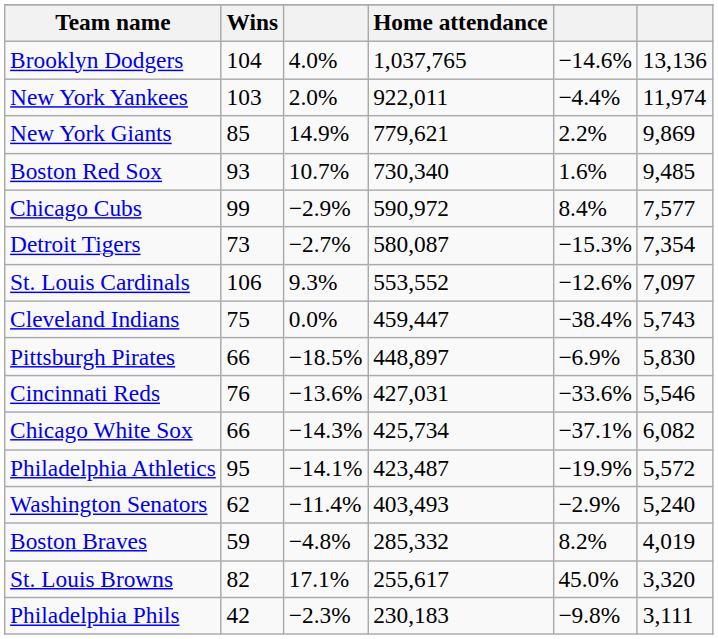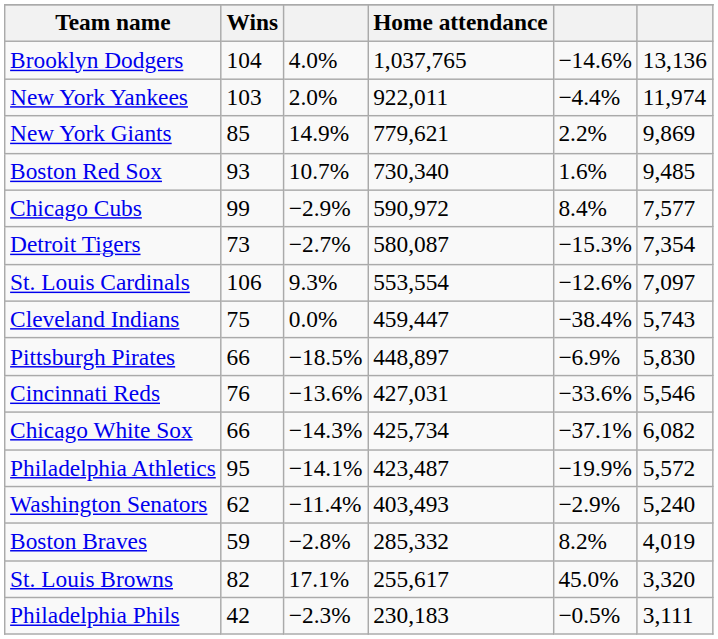 <table class="wikitable sortable">
 <tr style="text-align:center; font-size:larger;">
 </tr>
 <tr>
 <th>Team name</th>
 <th>Wins</th>
 <th></th>
 <th>Home attendance</th>
 <th></th>
 <th></th>
 </tr>
 <tr>
 <td><a href='#'>Brooklyn Dodgers</a></td>
 <td>104</td>
 <td>4.0%</td>
 <td>1,037,765</td>
 <td>−14.6%</td>
 <td>13,136</td>
 </tr>
 <tr>
 <td><a href='#'>New York Yankees</a></td>
 <td>103</td>
 <td>2.0%</td>
 <td>922,011</td>
 <td>−4.4%</td>
 <td>11,974</td>
 </tr>
 <tr>
 <td><a href='#'>New York Giants</a></td>
 <td>85</td>
 <td>14.9%</td>
 <td>779,621</td>
 <td>2.2%</td>
 <td>9,869</td>
 </tr>
 <tr>
 <td><a href='#'>Boston Red Sox</a></td>
 <td>93</td>
 <td>10.7%</td>
 <td>730,340</td>
 <td>1.6%</td>
 <td>9,485</td>
 </tr>
 <tr>
 <td><a href='#'>Chicago Cubs</a></td>
 <td>99</td>
 <td>−2.9%</td>
 <td>590,972</td>
 <td>8.4%</td>
 <td>7,577</td>
 </tr>
 <tr>
 <td><a href='#'>Detroit Tigers</a></td>
 <td>73</td>
 <td>−2.7%</td>
 <td>580,087</td>
 <td>−15.3%</td>
 <td>7,354</td>
 </tr>
 <tr>
 <td><a href='#'>St. Louis Cardinals</a></td>
 <td>106</td>
 <td>9.3%</td>
-<td>553,552</td>
+<td>553,554</td>
 <td>−12.6%</td>
 <td>7,097</td>
 </tr>
 <tr>
 <td><a href='#'>Cleveland Indians</a></td>
 <td>75</td>
 <td>0.0%</td>
 <td>459,447</td>
 <td>−38.4%</td>
 <td>5,743</td>
 </tr>
 <tr>
 <td><a href='#'>Pittsburgh Pirates</a></td>
 <td>66</td>
 <td>−18.5%</td>
 <td>448,897</td>
 <td>−6.9%</td>
 <td>5,830</td>
 </tr>
 <tr>
 <td><a href='#'>Cincinnati Reds</a></td>
 <td>76</td>
 <td>−13.6%</td>
 <td>427,031</td>
 <td>−33.6%</td>
 <td>5,546</td>
 </tr>
 <tr>
 <td><a href='#'>Chicago White Sox</a></td>
 <td>66</td>
 <td>−14.3%</td>
 <td>425,734</td>
 <td>−37.1%</td>
 <td>6,082</td>
 </tr>
 <tr>
 <td><a href='#'>Philadelphia Athletics</a></td>
 <td>95</td>
 <td>−14.1%</td>
 <td>423,487</td>
 <td>−19.9%</td>
 <td>5,572</td>
 </tr>
 <tr>
 <td><a href='#'>Washington Senators</a></td>
 <td>62</td>
 <td>−11.4%</td>
 <td>403,493</td>
 <td>−2.9%</td>
 <td>5,240</td>
 </tr>
 <tr>
 <td><a href='#'>Boston Braves</a></td>
 <td>59</td>
-<td>−4.8%</td>
+<td>−2.8%</td>
 <td>285,332</td>
 <td>8.2%</td>
 <td>4,019</td>
 </tr>
 <tr>
 <td><a href='#'>St. Louis Browns</a></td>
 <td>82</td>
 <td>17.1%</td>
 <td>255,617</td>
 <td>45.0%</td>
 <td>3,320</td>
 </tr>
 <tr>
 <td><a href='#'>Philadelphia Phils</a></td>
 <td>42</td>
 <td>−2.3%</td>
 <td>230,183</td>
-<td>−9.8%</td>
+<td>−0.5%</td>
 <td>3,111</td>
 </tr>
 </table>
